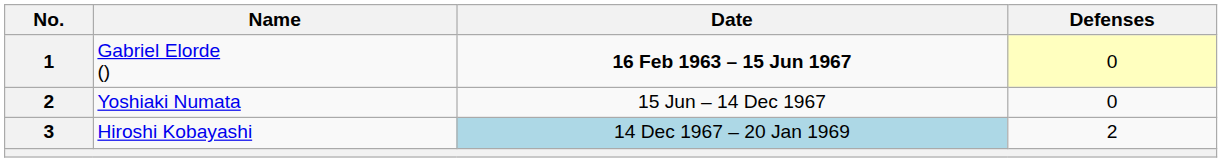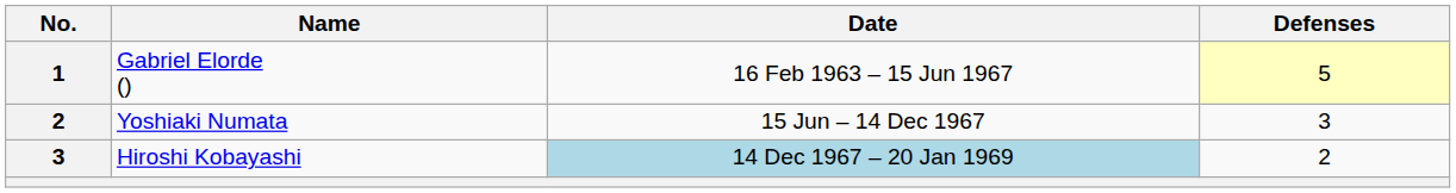 <table class="wikitable sortable" style="width:80%">
 <tr>
 <th>No.</th>
 <th>Name</th>
 <th>Date</th>
 <th>Defenses</th>
 </tr>
 <tr>
 <th>1</th>
 <td align="left"><a href='#'>Gabriel Elorde</a><br>()</td>
-<td align="center"><strong>16 Feb 1963 – 15 Jun 1967</strong></td>
-<td style="background:#ffffbf;" align="center">0</td>
+<td align="center">16 Feb 1963 – 15 Jun 1967</td>
+<td style="background:#ffffbf;" align="center">5</td>
 </tr>
 <tr>
 <th>2</th>
 <td align="left"><a href='#'>Yoshiaki Numata</a></td>
 <td align="center">15 Jun – 14 Dec 1967</td>
-<td align="center">0</td>
+<td align="center">3</td>
 </tr>
 <tr>
 <th>3</th>
 <td align="left"><a href='#'>Hiroshi Kobayashi</a></td>
 <td align="center" style="background: lightblue;">14 Dec 1967 – 20 Jan 1969</td>
 <td align="center">2</td>
 </tr>
 <tr align=center>
 <th colspan=4></th>
 </tr>
 </table>
